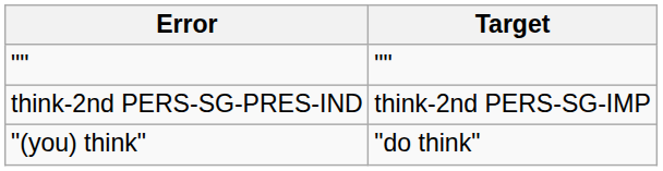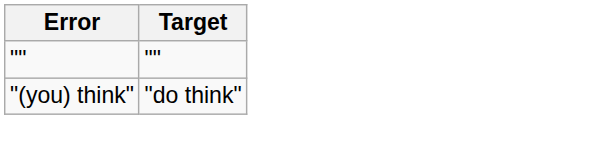 <table class="wikitable">
 <tr>
 <th>Error</th>
 <th>Target</th>
 </tr>
 <tr>
 <td>""</td>
 <td>""</td>
 </tr>
 <tr>
-<td>think-2nd PERS-SG-PRES-IND</td>
-<td>think-2nd PERS-SG-IMP</td>
-</tr>
-<tr>
 <td>"(you) think"</td>
 <td>"do think"</td>
 </tr>
 </table>
